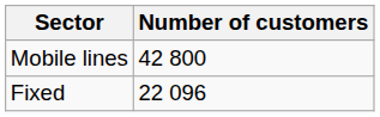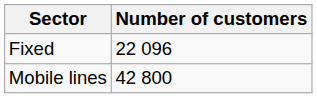 <table class="wikitable">
 <tr>
 <th>Sector</th>
 <th>Number of customers</th>
 </tr>
 <tr>
+<td>Fixed</td>
+<td>22 096</td>
+</tr>
+<tr>
 <td>Mobile lines</td>
 <td>42 800</td>
 </tr>
-<tr>
-<td>Fixed</td>
-<td>22 096</td>
-</tr>
 </table>
